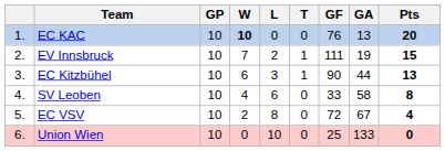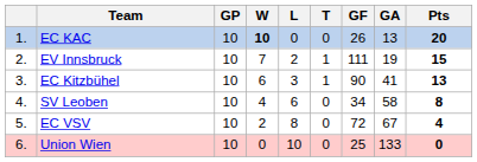 <table class="wikitable">
 <tr>
 <th width="30"></th>
 <th width="200">Team</th>
 <th width="30">GP</th>
 <th width="30">W</th>
 <th width="30">L</th>
 <th width="30">T</th>
 <th width="30">GF</th>
 <th width="30">GA</th>
 <th width="70">Pts</th>
 </tr>
 <tr bgcolor="#BCD2EE" align="center">
 <td>1.</td>
 <td align="left"><a href='#'>EC KAC</a></td>
 <td>10</td>
 <td><strong>10</strong></td>
 <td>0</td>
 <td>0</td>
-<td>76</td>
+<td>26</td>
 <td>13</td>
 <td><strong>20</strong></td>
 </tr>
 <tr bgcolor="#FFFFFF" align="center">
 <td>2.</td>
 <td align="left"><a href='#'>EV Innsbruck</a></td>
 <td>10</td>
 <td>7</td>
 <td>2</td>
 <td>1</td>
 <td>111</td>
 <td>19</td>
 <td><strong>15</strong></td>
 </tr>
 <tr bgcolor="#FFFFFF" align="center">
 <td>3.</td>
 <td align="left"><a href='#'>EC Kitzbühel</a></td>
 <td>10</td>
 <td>6</td>
 <td>3</td>
 <td>1</td>
 <td>90</td>
-<td>44</td>
+<td>41</td>
 <td><strong>13</strong></td>
 </tr>
 <tr bgcolor="#FFFFFF" align="center">
 <td>4.</td>
 <td align="left"><a href='#'>SV Leoben</a></td>
 <td>10</td>
 <td>4</td>
 <td>6</td>
 <td>0</td>
-<td>33</td>
+<td>34</td>
 <td>58</td>
 <td><strong>8</strong></td>
 </tr>
 <tr bgcolor="#FFFFFF" align="center">
 <td>5.</td>
 <td align="left"><a href='#'>EC VSV</a></td>
 <td>10</td>
 <td>2</td>
 <td>8</td>
 <td>0</td>
 <td>72</td>
 <td>67</td>
 <td><strong>4</strong></td>
 </tr>
 <tr bgcolor="#FFCCCC" align="center">
 <td>6.</td>
 <td align="left"><a href='#'>Union Wien</a></td>
 <td>10</td>
 <td>0</td>
 <td>10</td>
 <td>0</td>
 <td>25</td>
 <td>133</td>
 <td><strong>0</strong></td>
 </tr>
 </table>
